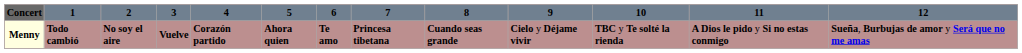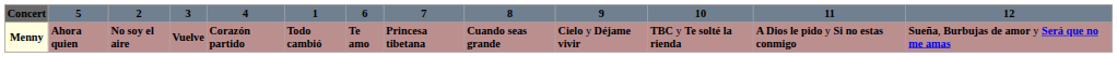 <table class="wikitable" style="background:RosyBrown; width:100%;">
 <tr>
 <th style="background:Dimgrey;">Concert</th>
-<th style="background:Slategrey;">1</th>
+<th style="background:Slategrey;">5</th>
 <th style="background:Slategrey;">2</th>
 <th style="background:Slategrey;">3</th>
 <th style="background:Slategrey;">4</th>
-<th style="background:Slategrey;">5</th>
+<th style="background:Slategrey;">1</th>
 <th style="background:Slategrey;">6</th>
 <th style="background:Slategrey;">7</th>
 <th style="background:Slategrey;">8</th>
 <th style="background:Slategrey;">9</th>
 <th style="background:Slategrey;">10</th>
 <th style="background:Slategrey;">11</th>
 <th style="background:Slategrey;">12</th>
 </tr>
 <tr>
 <th style="background:LightYellow;">Menny</th>
-<td><strong>Todo cambió</strong></td>
+<td><strong>Ahora quien</strong></td>
 <td><strong>No soy el aire</strong></td>
 <td><strong>Vuelve</strong></td>
 <td><strong>Corazón partido</strong></td>
-<td><strong>Ahora quien</strong></td>
+<td><strong>Todo cambió</strong></td>
 <td><strong>Te amo</strong></td>
 <td><strong>Princesa tibetana</strong></td>
 <td><strong>Cuando seas grande</strong></td>
 <td><strong>Cielo</strong> y <strong>Déjame vivir</strong></td>
 <td><strong>TBC</strong> y <strong>Te solté la rienda</strong></td>
 <td><strong>A Dios le pido</strong> y <strong>Si no estas conmigo</strong></td>
 <td><strong>Sueña</strong>, <strong>Burbujas de amor</strong> y <strong><a href='#'>Será que no me amas</a></strong></td>
 </tr>
 </table>
